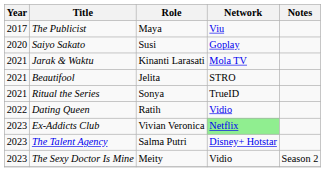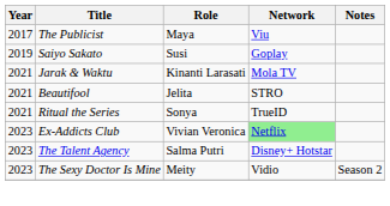 <table class="wikitable sortable plainrowheaders">
 <tr>
 <th scope="col">Year</th>
 <th scope="col">Title</th>
 <th scope="col">Role</th>
 <th scope="col" class="unsortable">Network</th>
 <th class="unsortable">Notes</th>
 </tr>
 <tr>
 <td>2017</td>
 <td><em>The Publicist</em></td>
 <td>Maya</td>
 <td><a href='#'>Viu</a></td>
 <td></td>
 </tr>
 <tr>
-<td>2020</td>
+<td>2019</td>
 <td><em>Saiyo Sakato</em></td>
 <td>Susi</td>
 <td><a href='#'>Goplay</a></td>
 <td></td>
 </tr>
 <tr>
 <td>2021</td>
 <td><em>Jarak & Waktu</em></td>
 <td>Kinanti Larasati</td>
 <td><a href='#'>Mola TV</a></td>
 <td></td>
 </tr>
 <tr>
 <td>2021</td>
 <td><em>Beautifool</em></td>
 <td>Jelita</td>
 <td>STRO</td>
 <td></td>
 </tr>
 <tr>
 <td>2021</td>
 <td><em>Ritual the Series</em></td>
 <td>Sonya</td>
 <td>TrueID</td>
 <td></td>
 </tr>
 <tr>
-<td>2022</td>
-<td><em>Dating Queen</em></td>
-<td>Ratih</td>
-<td><a href='#'>Vidio</a></td>
-<td></td>
-</tr>
-<tr>
 <td>2023</td>
 <td><em>Ex-Addicts Club</em></td>
 <td>Vivian Veronica</td>
 <td style="background: lightgreen;"><a href='#'>Netflix</a></td>
 <td></td>
 </tr>
 <tr>
 <td>2023</td>
 <td><em><a href='#'>The Talent Agency</a></em></td>
 <td>Salma Putri</td>
 <td><a href='#'>Disney+ Hotstar</a></td>
 <td></td>
 </tr>
 <tr>
 <td>2023</td>
 <td><em>The Sexy Doctor Is Mine</em></td>
 <td>Meity</td>
 <td>Vidio</td>
 <td>Season 2</td>
 </tr>
 <tr>
 </tr>
 </table>
